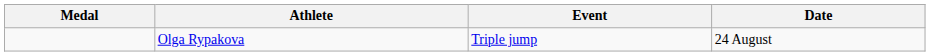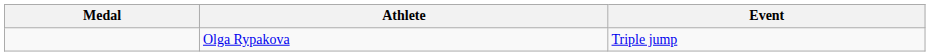 <table class="wikitable" style="font-size:90%" width="60%">
 <tr>
 <th>Medal</th>
 <th>Athlete</th>
 <th>Event</th>
-<th>Date</th>
 </tr>
 <tr>
 <td></td>
 <td><a href='#'>Olga Rypakova</a></td>
 <td><a href='#'>Triple jump</a></td>
-<td>24 August</td>
 </tr>
 </table>
